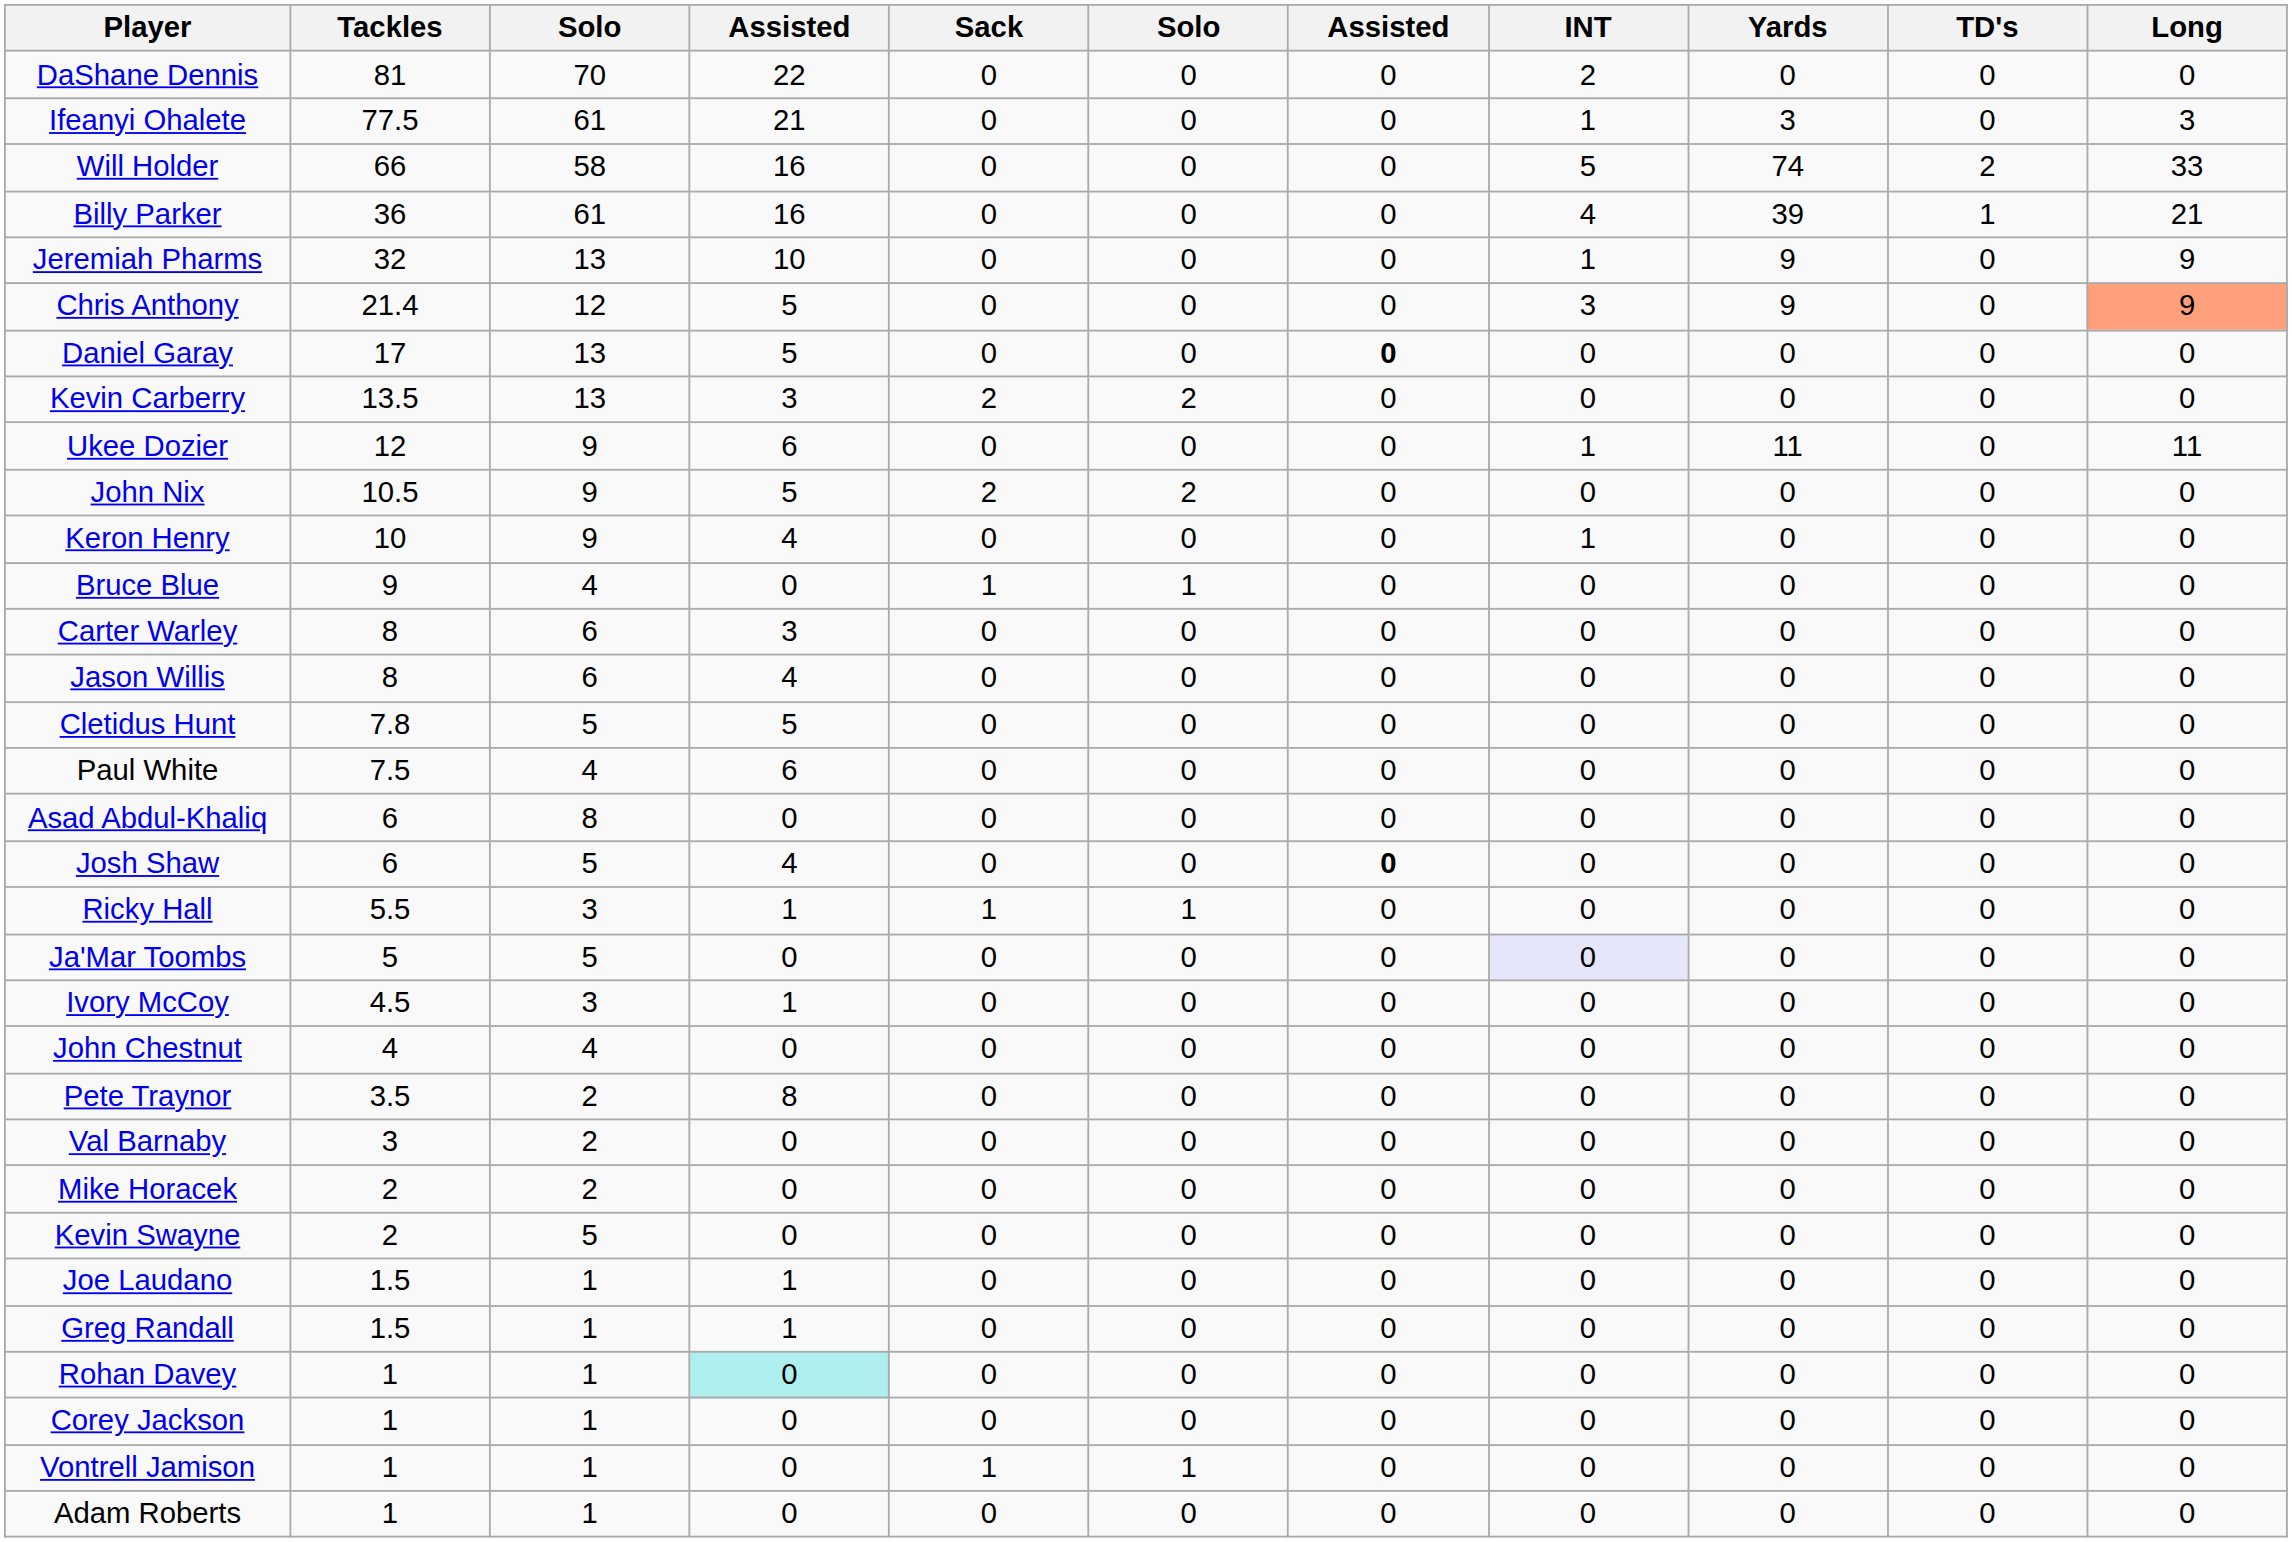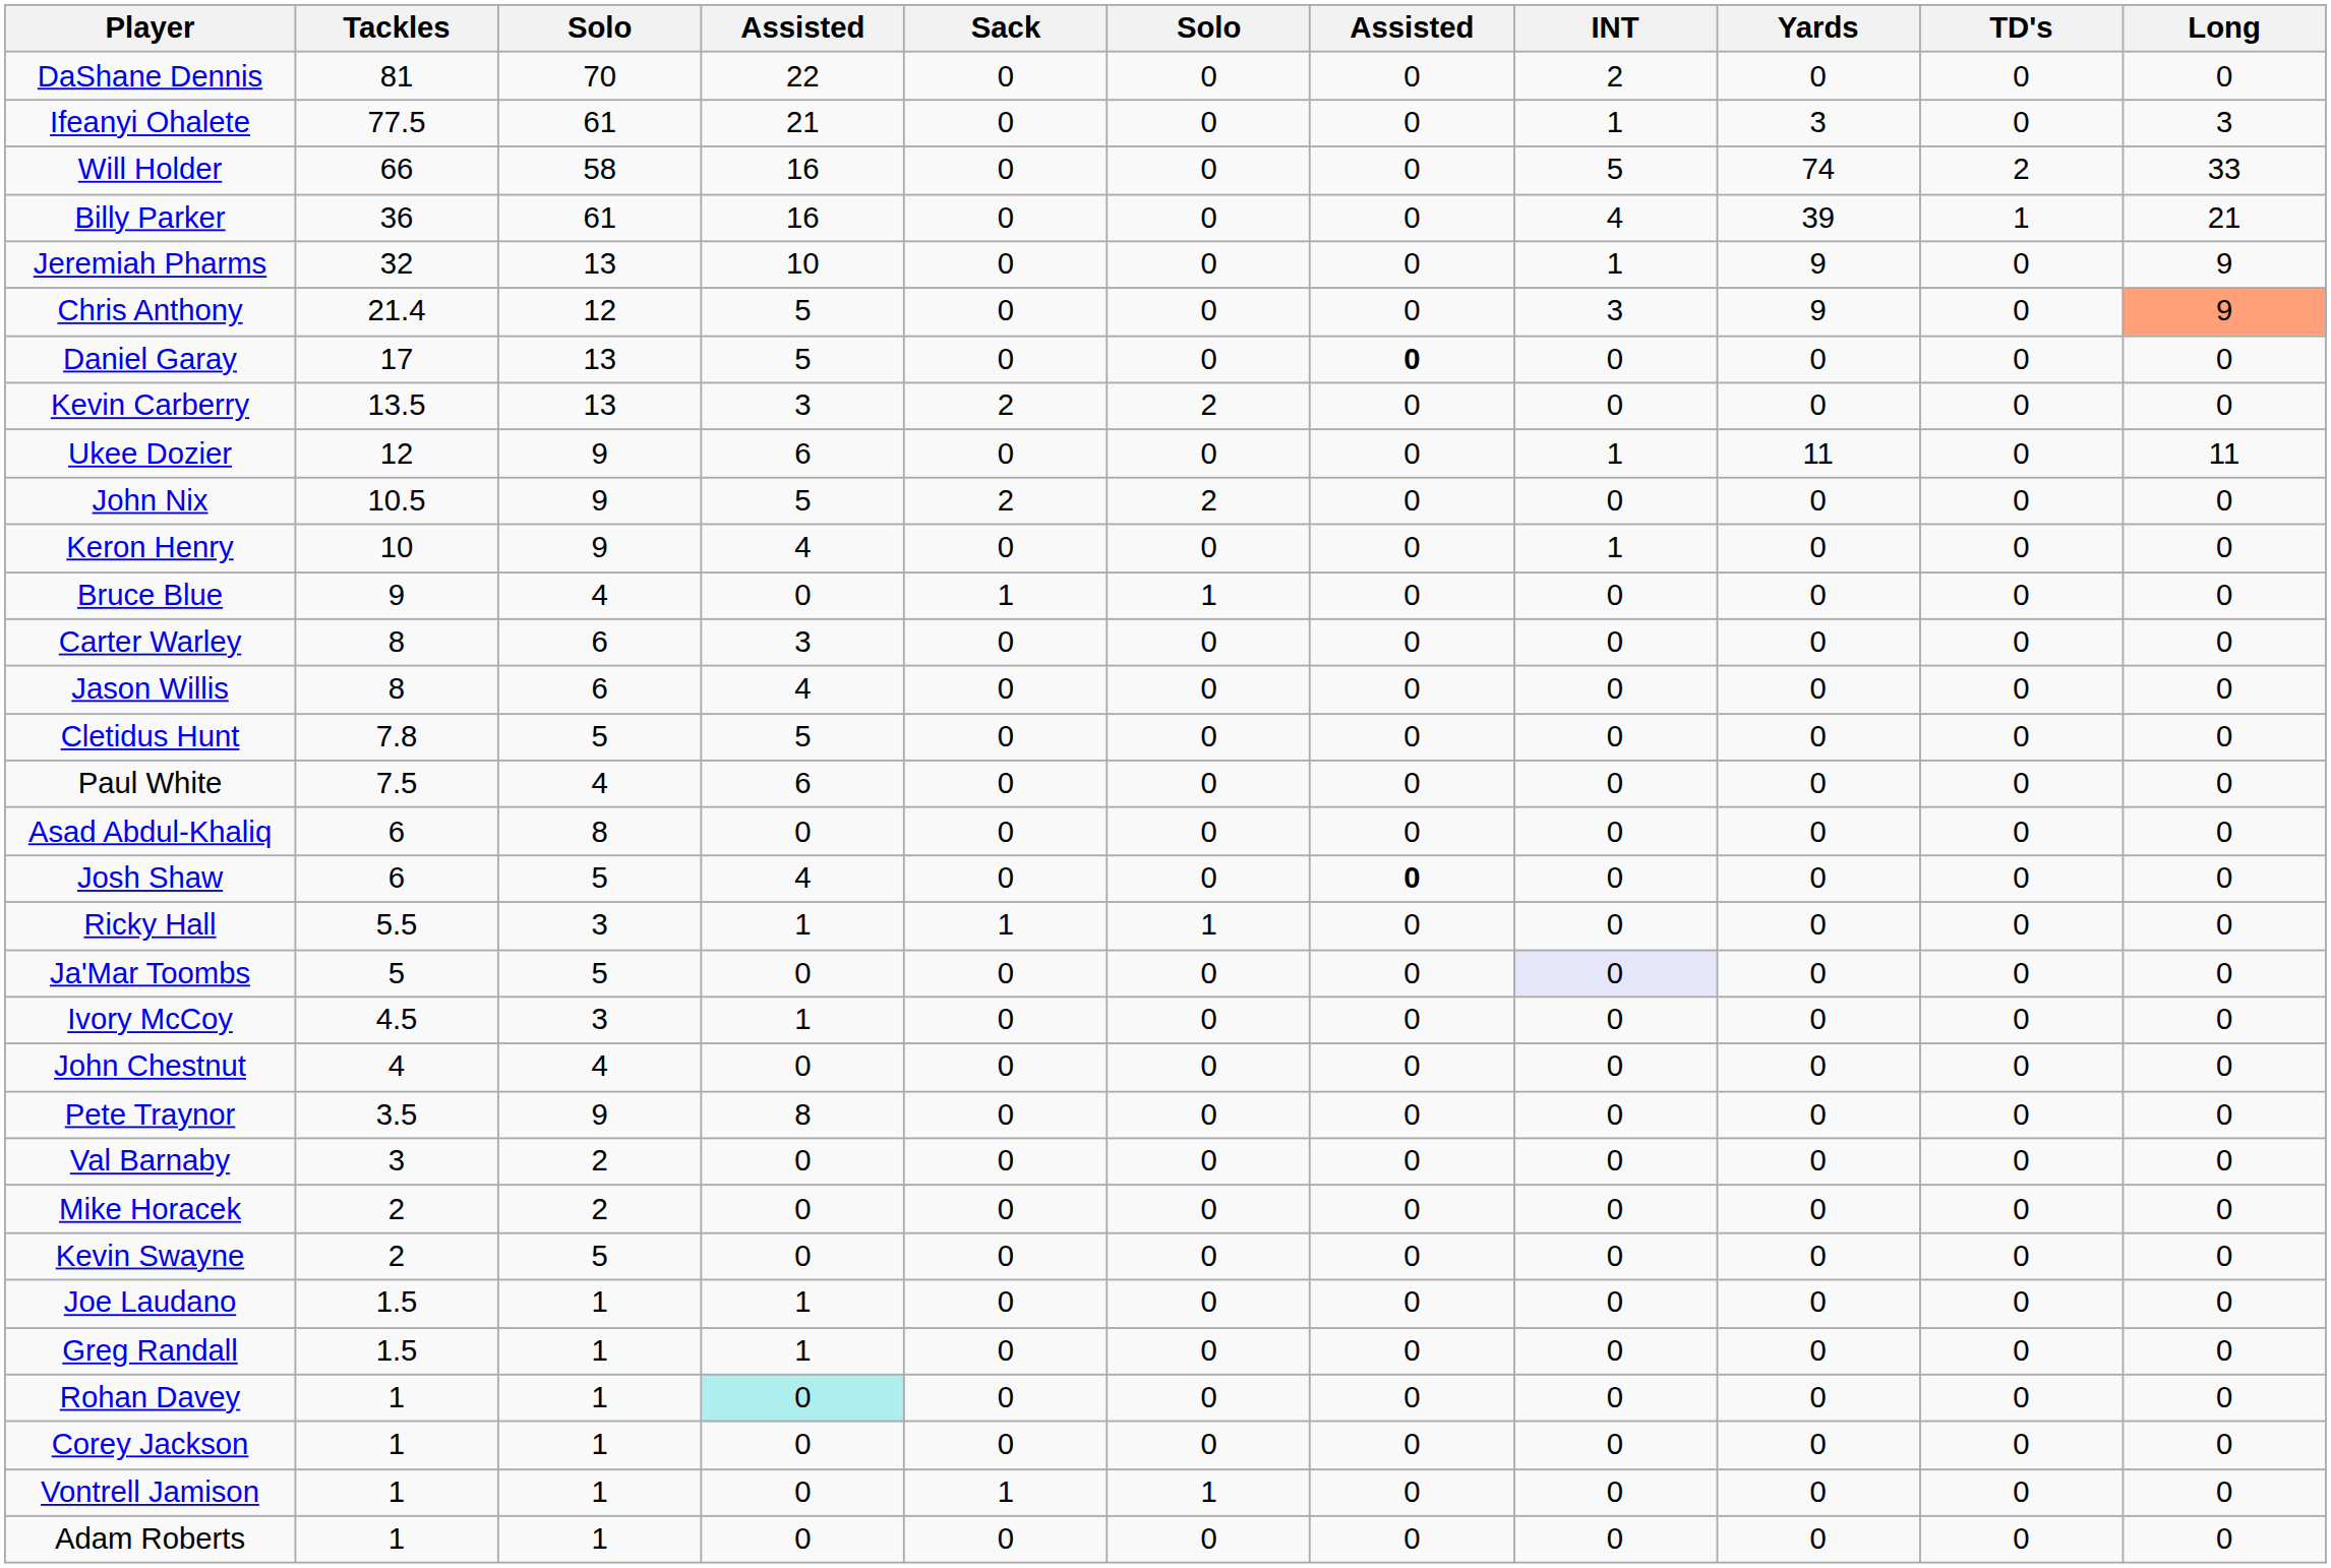 <table class="wikitable sortable">
 <tr>
 <th bgcolor="#DDDDFF" width="10%">Player</th>
 <th bgcolor="#DDDDFF" width="7%">Tackles</th>
 <th bgcolor="#DDDDFF" width="7%">Solo</th>
 <th bgcolor="#DDDDFF" width="7%">Assisted</th>
 <th bgcolor="#DDDDFF" width="7%">Sack</th>
 <th bgcolor="#DDDDFF" width="7%">Solo</th>
 <th bgcolor="#DDDDFF" width="7%">Assisted</th>
 <th bgcolor="#DDDDFF" width="7%">INT</th>
 <th bgcolor="#DDDDFF" width="7%">Yards</th>
 <th bgcolor="#DDDDFF" width="7%">TD's</th>
 <th bgcolor="#DDDDFF" width="7%">Long</th>
 </tr>
 <tr align="center">
 <td><a href='#'>DaShane Dennis</a></td>
 <td>81</td>
 <td>70</td>
 <td>22</td>
 <td>0</td>
 <td>0</td>
 <td>0</td>
 <td>2</td>
 <td>0</td>
 <td>0</td>
 <td>0</td>
 </tr>
 <tr align="center">
 <td><a href='#'>Ifeanyi Ohalete</a></td>
 <td>77.5</td>
 <td>61</td>
 <td>21</td>
 <td>0</td>
 <td>0</td>
 <td>0</td>
 <td>1</td>
 <td>3</td>
 <td>0</td>
 <td>3</td>
 </tr>
 <tr align="center">
 <td><a href='#'>Will Holder</a></td>
 <td>66</td>
 <td>58</td>
 <td>16</td>
 <td>0</td>
 <td>0</td>
 <td>0</td>
 <td>5</td>
 <td>74</td>
 <td>2</td>
 <td>33</td>
 </tr>
 <tr align="center">
 <td><a href='#'>Billy Parker</a></td>
 <td>36</td>
 <td>61</td>
 <td>16</td>
 <td>0</td>
 <td>0</td>
 <td>0</td>
 <td>4</td>
 <td>39</td>
 <td>1</td>
 <td>21</td>
 </tr>
 <tr align="center">
 <td><a href='#'>Jeremiah Pharms</a></td>
 <td>32</td>
 <td>13</td>
 <td>10</td>
 <td>0</td>
 <td>0</td>
 <td>0</td>
 <td>1</td>
 <td>9</td>
 <td>0</td>
 <td>9</td>
 </tr>
 <tr align="center">
 <td><a href='#'>Chris Anthony</a></td>
 <td>21.4</td>
 <td>12</td>
 <td>5</td>
 <td>0</td>
 <td>0</td>
 <td>0</td>
 <td>3</td>
 <td>9</td>
 <td>0</td>
 <td style="background: lightsalmon;">9</td>
 </tr>
 <tr align="center">
 <td><a href='#'>Daniel Garay</a></td>
 <td>17</td>
 <td>13</td>
 <td>5</td>
 <td>0</td>
 <td>0</td>
 <td><strong>0</strong></td>
 <td>0</td>
 <td>0</td>
 <td>0</td>
 <td>0</td>
 </tr>
 <tr align="center">
 <td><a href='#'>Kevin Carberry</a></td>
 <td>13.5</td>
 <td>13</td>
 <td>3</td>
 <td>2</td>
 <td>2</td>
 <td>0</td>
 <td>0</td>
 <td>0</td>
 <td>0</td>
 <td>0</td>
 </tr>
 <tr align="center">
 <td><a href='#'>Ukee Dozier</a></td>
 <td>12</td>
 <td>9</td>
 <td>6</td>
 <td>0</td>
 <td>0</td>
 <td>0</td>
 <td>1</td>
 <td>11</td>
 <td>0</td>
 <td>11</td>
 </tr>
 <tr align="center">
 <td><a href='#'>John Nix</a></td>
 <td>10.5</td>
 <td>9</td>
 <td>5</td>
 <td>2</td>
 <td>2</td>
 <td>0</td>
 <td>0</td>
 <td>0</td>
 <td>0</td>
 <td>0</td>
 </tr>
 <tr align="center">
 <td><a href='#'>Keron Henry</a></td>
 <td>10</td>
 <td>9</td>
 <td>4</td>
 <td>0</td>
 <td>0</td>
 <td>0</td>
 <td>1</td>
 <td>0</td>
 <td>0</td>
 <td>0</td>
 </tr>
 <tr align="center">
 <td><a href='#'>Bruce Blue</a></td>
 <td>9</td>
 <td>4</td>
 <td>0</td>
 <td>1</td>
 <td>1</td>
 <td>0</td>
 <td>0</td>
 <td>0</td>
 <td>0</td>
 <td>0</td>
 </tr>
 <tr align="center">
 <td><a href='#'>Carter Warley</a></td>
 <td>8</td>
 <td>6</td>
 <td>3</td>
 <td>0</td>
 <td>0</td>
 <td>0</td>
 <td>0</td>
 <td>0</td>
 <td>0</td>
 <td>0</td>
 </tr>
 <tr align="center">
 <td><a href='#'>Jason Willis</a></td>
 <td>8</td>
 <td>6</td>
 <td>4</td>
 <td>0</td>
 <td>0</td>
 <td>0</td>
 <td>0</td>
 <td>0</td>
 <td>0</td>
 <td>0</td>
 </tr>
 <tr align="center">
 <td><a href='#'>Cletidus Hunt</a></td>
 <td>7.8</td>
 <td>5</td>
 <td>5</td>
 <td>0</td>
 <td>0</td>
 <td>0</td>
 <td>0</td>
 <td>0</td>
 <td>0</td>
 <td>0</td>
 </tr>
 <tr align="center">
 <td>Paul White</td>
 <td>7.5</td>
 <td>4</td>
 <td>6</td>
 <td>0</td>
 <td>0</td>
 <td>0</td>
 <td>0</td>
 <td>0</td>
 <td>0</td>
 <td>0</td>
 </tr>
 <tr align="center">
 <td><a href='#'>Asad Abdul-Khaliq</a></td>
 <td>6</td>
 <td>8</td>
 <td>0</td>
 <td>0</td>
 <td>0</td>
 <td>0</td>
 <td>0</td>
 <td>0</td>
 <td>0</td>
 <td>0</td>
 </tr>
 <tr align="center">
 <td><a href='#'>Josh Shaw</a></td>
 <td>6</td>
 <td>5</td>
 <td>4</td>
 <td>0</td>
 <td>0</td>
 <td><strong>0</strong></td>
 <td>0</td>
 <td>0</td>
 <td>0</td>
 <td>0</td>
 </tr>
 <tr align="center">
 <td><a href='#'>Ricky Hall</a></td>
 <td>5.5</td>
 <td>3</td>
 <td>1</td>
 <td>1</td>
 <td>1</td>
 <td>0</td>
 <td>0</td>
 <td>0</td>
 <td>0</td>
 <td>0</td>
 </tr>
 <tr align="center">
 <td><a href='#'>Ja'Mar Toombs</a></td>
 <td>5</td>
 <td>5</td>
 <td>0</td>
 <td>0</td>
 <td>0</td>
 <td>0</td>
 <td style="background: lavender;">0</td>
 <td>0</td>
 <td>0</td>
 <td>0</td>
 </tr>
 <tr align="center">
 <td><a href='#'>Ivory McCoy</a></td>
 <td>4.5</td>
 <td>3</td>
 <td>1</td>
 <td>0</td>
 <td>0</td>
 <td>0</td>
 <td>0</td>
 <td>0</td>
 <td>0</td>
 <td>0</td>
 </tr>
 <tr align="center">
 <td><a href='#'>John Chestnut</a></td>
 <td>4</td>
 <td>4</td>
 <td>0</td>
 <td>0</td>
 <td>0</td>
 <td>0</td>
 <td>0</td>
 <td>0</td>
 <td>0</td>
 <td>0</td>
 </tr>
 <tr align="center">
 <td><a href='#'>Pete Traynor</a></td>
 <td>3.5</td>
-<td>2</td>
+<td>9</td>
 <td>8</td>
 <td>0</td>
 <td>0</td>
 <td>0</td>
 <td>0</td>
 <td>0</td>
 <td>0</td>
 <td>0</td>
 </tr>
 <tr align="center">
 <td><a href='#'>Val Barnaby</a></td>
 <td>3</td>
 <td>2</td>
 <td>0</td>
 <td>0</td>
 <td>0</td>
 <td>0</td>
 <td>0</td>
 <td>0</td>
 <td>0</td>
 <td>0</td>
 </tr>
 <tr align="center">
 <td><a href='#'>Mike Horacek</a></td>
 <td>2</td>
 <td>2</td>
 <td>0</td>
 <td>0</td>
 <td>0</td>
 <td>0</td>
 <td>0</td>
 <td>0</td>
 <td>0</td>
 <td>0</td>
 </tr>
 <tr align="center">
 <td><a href='#'>Kevin Swayne</a></td>
 <td>2</td>
 <td>5</td>
 <td>0</td>
 <td>0</td>
 <td>0</td>
 <td>0</td>
 <td>0</td>
 <td>0</td>
 <td>0</td>
 <td>0</td>
 </tr>
 <tr align="center">
 <td><a href='#'>Joe Laudano</a></td>
 <td>1.5</td>
 <td>1</td>
 <td>1</td>
 <td>0</td>
 <td>0</td>
 <td>0</td>
 <td>0</td>
 <td>0</td>
 <td>0</td>
 <td>0</td>
 </tr>
 <tr align="center">
 <td><a href='#'>Greg Randall</a></td>
 <td>1.5</td>
 <td>1</td>
 <td>1</td>
 <td>0</td>
 <td>0</td>
 <td>0</td>
 <td>0</td>
 <td>0</td>
 <td>0</td>
 <td>0</td>
 </tr>
 <tr align="center">
 <td><a href='#'>Rohan Davey</a></td>
 <td>1</td>
 <td>1</td>
 <td style="background: paleturquoise;">0</td>
 <td>0</td>
 <td>0</td>
 <td>0</td>
 <td>0</td>
 <td>0</td>
 <td>0</td>
 <td>0</td>
 </tr>
 <tr align="center">
 <td><a href='#'>Corey Jackson</a></td>
 <td>1</td>
 <td>1</td>
 <td>0</td>
 <td>0</td>
 <td>0</td>
 <td>0</td>
 <td>0</td>
 <td>0</td>
 <td>0</td>
 <td>0</td>
 </tr>
 <tr align="center">
 <td><a href='#'>Vontrell Jamison</a></td>
 <td>1</td>
 <td>1</td>
 <td>0</td>
 <td>1</td>
 <td>1</td>
 <td>0</td>
 <td>0</td>
 <td>0</td>
 <td>0</td>
 <td>0</td>
 </tr>
 <tr align="center">
 <td>Adam Roberts</td>
 <td>1</td>
 <td>1</td>
 <td>0</td>
 <td>0</td>
 <td>0</td>
 <td>0</td>
 <td>0</td>
 <td>0</td>
 <td>0</td>
 <td>0</td>
 </tr>
 </table>
